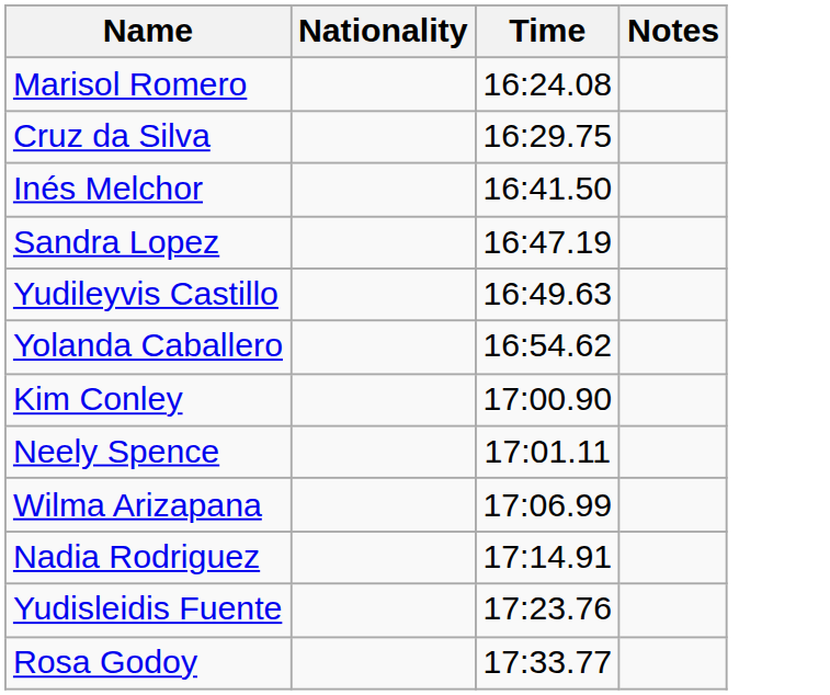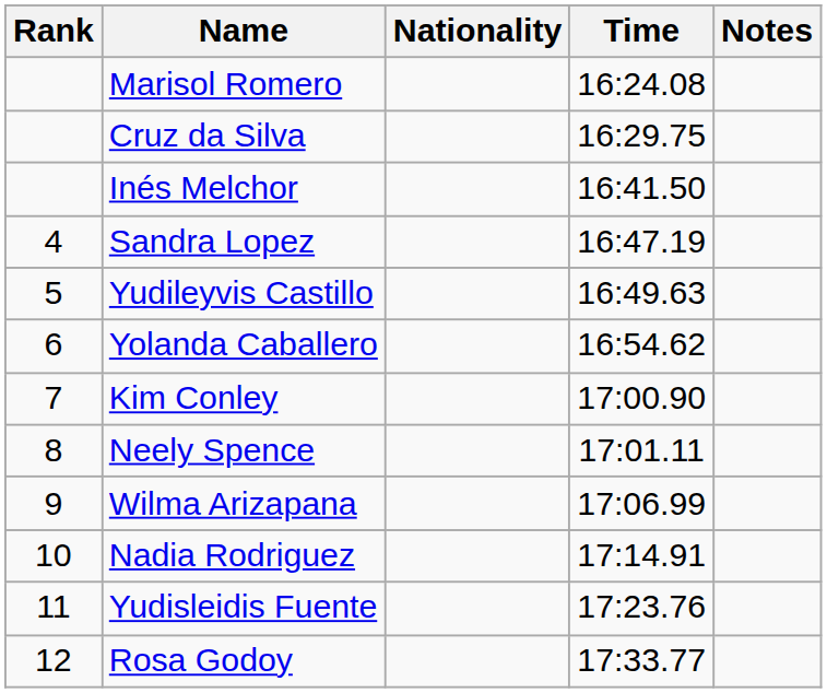 <table class="wikitable sortable" style="text-align:center">
 <tr>
+<th>Rank</th>
 <th>Name</th>
 <th>Nationality</th>
 <th>Time</th>
 <th>Notes</th>
 </tr>
 <tr>
+<td></td>
 <td align=left><a href='#'>Marisol Romero</a></td>
 <td align=left></td>
 <td>16:24.08</td>
 <td></td>
 </tr>
 <tr>
+<td></td>
 <td align=left><a href='#'>Cruz da Silva</a></td>
 <td align=left></td>
 <td>16:29.75</td>
 <td></td>
 </tr>
 <tr>
+<td></td>
 <td align=left><a href='#'>Inés Melchor</a></td>
 <td align=left></td>
 <td>16:41.50</td>
 <td></td>
 </tr>
 <tr>
+<td>4</td>
 <td align=left><a href='#'>Sandra Lopez</a></td>
 <td align=left></td>
 <td>16:47.19</td>
 <td></td>
 </tr>
 <tr>
+<td>5</td>
 <td align=left><a href='#'>Yudileyvis Castillo</a></td>
 <td align=left></td>
 <td>16:49.63</td>
 <td></td>
 </tr>
 <tr>
+<td>6</td>
 <td align=left><a href='#'>Yolanda Caballero</a></td>
 <td align=left></td>
 <td>16:54.62</td>
 <td></td>
 </tr>
 <tr>
+<td>7</td>
 <td align=left><a href='#'>Kim Conley</a></td>
 <td align=left></td>
 <td>17:00.90</td>
 <td></td>
 </tr>
 <tr>
+<td>8</td>
 <td align=left><a href='#'>Neely Spence</a></td>
 <td align=left></td>
 <td>17:01.11</td>
 <td></td>
 </tr>
 <tr>
+<td>9</td>
 <td align=left><a href='#'>Wilma Arizapana</a></td>
 <td align=left></td>
 <td>17:06.99</td>
 <td></td>
 </tr>
 <tr>
+<td>10</td>
 <td align=left><a href='#'>Nadia Rodriguez</a></td>
 <td align=left></td>
 <td>17:14.91</td>
 <td></td>
 </tr>
 <tr>
+<td>11</td>
 <td align=left><a href='#'>Yudisleidis Fuente</a></td>
 <td align=left></td>
 <td>17:23.76</td>
 <td></td>
 </tr>
 <tr>
+<td>12</td>
 <td align=left><a href='#'>Rosa Godoy</a></td>
 <td align=left></td>
 <td>17:33.77</td>
 <td></td>
 </tr>
 </table>
